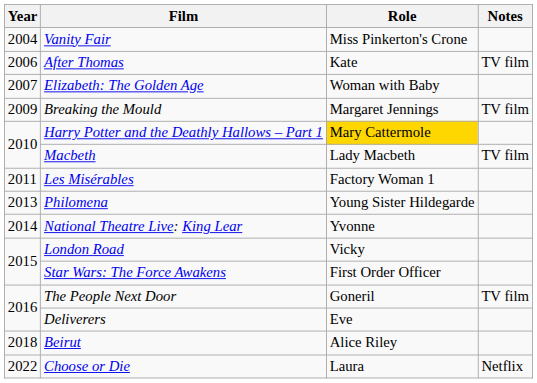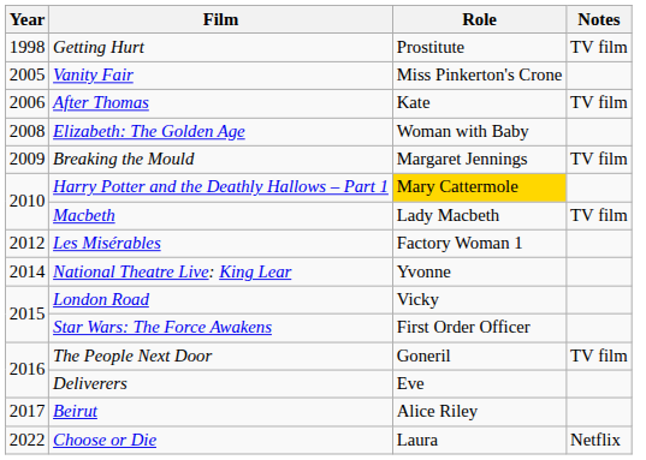 <table class="wikitable">
 <tr>
 <th>Year</th>
 <th>Film</th>
 <th>Role</th>
 <th>Notes</th>
 </tr>
 <tr>
-<td>2004</td>
+<td>1998</td>
+<td><em>Getting Hurt</em></td>
+<td>Prostitute</td>
+<td>TV film</td>
+</tr>
+<tr>
+<td>2005</td>
 <td><em><a href='#'>Vanity Fair</a></em></td>
 <td>Miss Pinkerton's Crone</td>
 <td></td>
 </tr>
 <tr>
 <td>2006</td>
 <td><em><a href='#'>After Thomas</a></em></td>
 <td>Kate</td>
 <td>TV film</td>
 </tr>
 <tr>
-<td>2007</td>
+<td>2008</td>
 <td><em><a href='#'>Elizabeth: The Golden Age</a></em></td>
 <td>Woman with Baby</td>
 <td></td>
 </tr>
 <tr>
 <td>2009</td>
 <td><em>Breaking the Mould</em></td>
 <td>Margaret Jennings</td>
 <td>TV film</td>
 </tr>
 <tr>
 <td rowspan="2">2010</td>
 <td><em><a href='#'>Harry Potter and the Deathly Hallows – Part 1</a></em></td>
 <td style="background: gold;">Mary Cattermole</td>
 <td></td>
 </tr>
 <tr>
 <td><em><a href='#'>Macbeth</a></em></td>
 <td>Lady Macbeth</td>
 <td>TV film</td>
 </tr>
 <tr>
-<td>2011</td>
+<td>2012</td>
 <td><em><a href='#'>Les Misérables</a></em></td>
 <td>Factory Woman 1</td>
-<td></td>
-</tr>
-<tr>
-<td>2013</td>
-<td><em><a href='#'>Philomena</a></em></td>
-<td>Young Sister Hildegarde</td>
 <td></td>
 </tr>
 <tr>
 <td>2014</td>
 <td><em><a href='#'>National Theatre Live</a>: <a href='#'>King Lear</a></em></td>
 <td>Yvonne</td>
 <td></td>
 </tr>
 <tr>
 <td rowspan="2">2015</td>
 <td><em><a href='#'>London Road</a></em></td>
 <td>Vicky</td>
 <td></td>
 </tr>
 <tr>
 <td><em><a href='#'>Star Wars: The Force Awakens</a></em></td>
 <td>First Order Officer</td>
 <td></td>
 </tr>
 <tr>
 <td rowspan="2">2016</td>
 <td><em>The People Next Door</em></td>
 <td>Goneril</td>
 <td>TV film</td>
 </tr>
 <tr>
 <td><em>Deliverers</em></td>
 <td>Eve</td>
 <td></td>
 </tr>
 <tr>
-<td>2018</td>
+<td>2017</td>
 <td><em><a href='#'>Beirut</a></em></td>
 <td>Alice Riley</td>
 <td></td>
 </tr>
 <tr>
 <td>2022</td>
 <td><em><a href='#'>Choose or Die</a></em></td>
 <td>Laura</td>
 <td>Netflix</td>
 </tr>
 </table>
